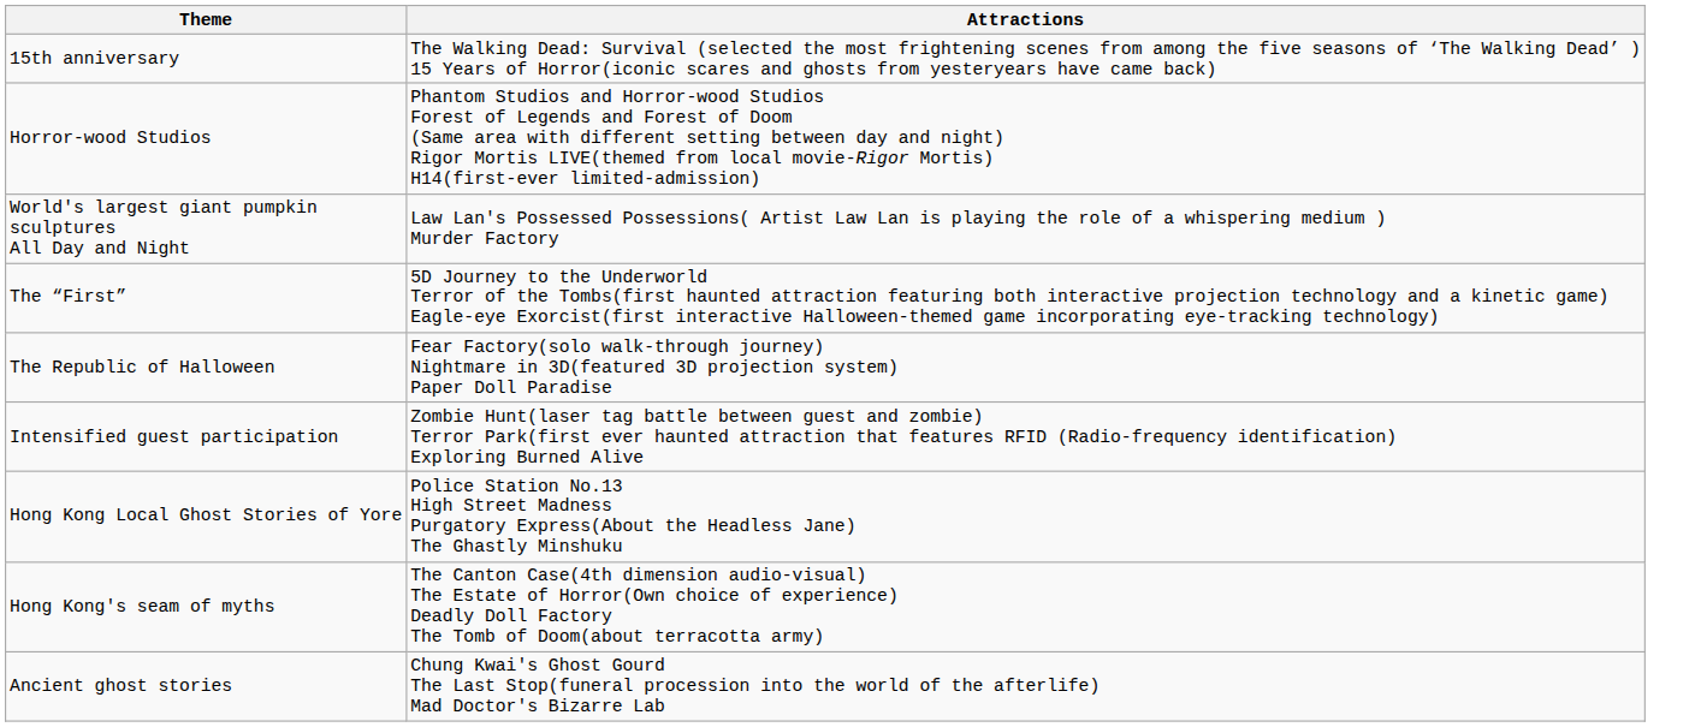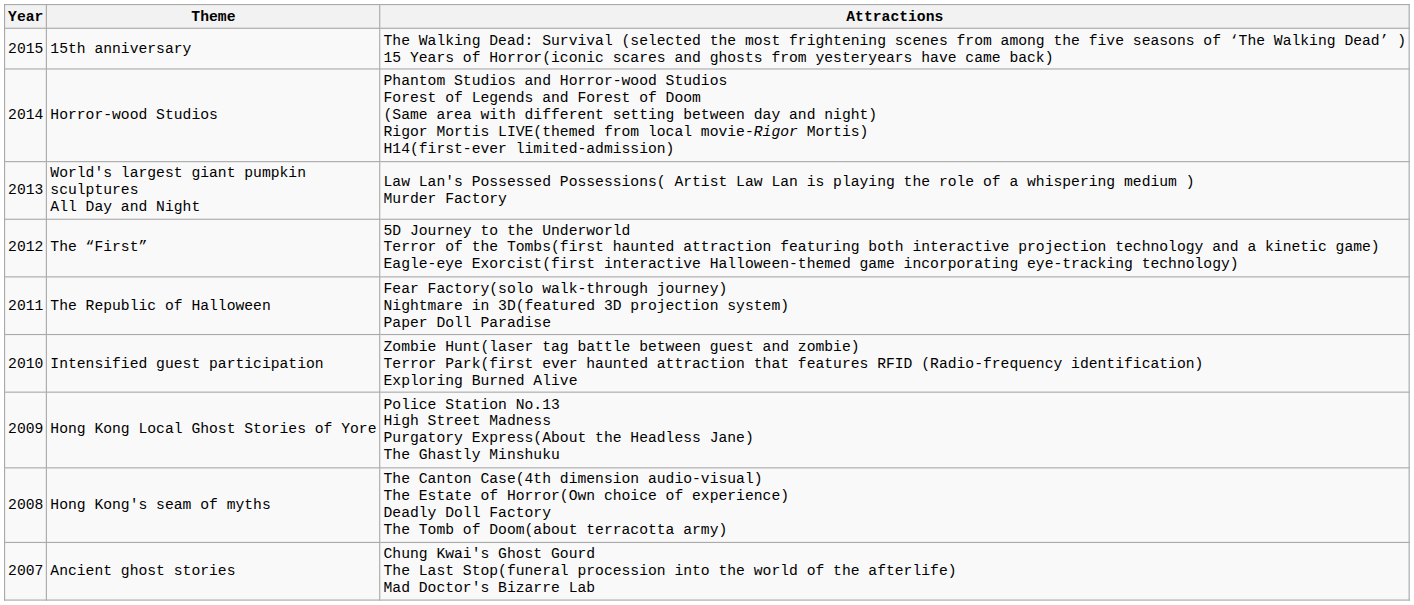 <table class="wikitable">
 <tr>
+<th>Year</th>
 <th>Theme</th>
 <th>Attractions</th>
 </tr>
 <tr>
+<td>2015</td>
 <td>15th anniversary</td>
 <td>The Walking Dead: Survival (selected the most frightening scenes from among the five seasons of ‘The Walking Dead’ )<br>15 Years of Horror(iconic scares and ghosts from yesteryears have came back)</td>
 </tr>
 <tr>
+<td>2014</td>
 <td>Horror-wood Studios</td>
 <td>Phantom Studios and Horror-wood Studios<br>Forest of Legends and Forest of Doom<br>(Same area with different setting between day and night)<br>Rigor Mortis LIVE(themed from local movie-<em>Rigor</em> Mortis)<br>H14(first-ever limited-admission)</td>
 </tr>
 <tr>
+<td>2013</td>
 <td>World's largest giant pumpkin<br>sculptures<br>All Day and Night</td>
 <td>Law Lan's Possessed Possessions( Artist Law Lan is playing the role of a whispering medium )<br>Murder Factory</td>
 </tr>
 <tr>
+<td>2012</td>
 <td>The “First”</td>
 <td>5D Journey to the Underworld<br>Terror of the Tombs(first haunted attraction featuring both interactive projection technology and a kinetic game)<br>Eagle-eye Exorcist(first interactive Halloween-themed game incorporating eye-tracking technology)</td>
 </tr>
 <tr>
+<td>2011</td>
 <td>The Republic of Halloween</td>
 <td>Fear Factory(solo walk-through journey)<br>Nightmare in 3D(featured 3D projection system)<br>Paper Doll Paradise</td>
 </tr>
 <tr>
+<td>2010</td>
 <td>Intensified guest participation</td>
 <td>Zombie Hunt(laser tag battle between guest and zombie)<br>Terror Park(first ever haunted attraction that features RFID (Radio-frequency identification)<br>Exploring Burned Alive</td>
 </tr>
 <tr>
+<td>2009</td>
 <td>Hong Kong Local Ghost Stories of Yore</td>
 <td>Police Station No.13<br>High Street Madness<br>Purgatory  Express(About the Headless Jane)<br>The Ghastly Minshuku</td>
 </tr>
 <tr>
+<td>2008</td>
 <td>Hong Kong's seam of myths</td>
 <td>The Canton Case(4th dimension audio-visual)<br>The Estate of Horror(Own choice of experience)<br>Deadly Doll Factory<br>The Tomb of Doom(about terracotta army)</td>
 </tr>
 <tr>
+<td>2007</td>
 <td>Ancient ghost stories</td>
 <td>Chung Kwai's Ghost Gourd<br>The Last Stop(funeral procession into the world of the afterlife)<br>Mad Doctor's Bizarre Lab</td>
 </tr>
 </table>
